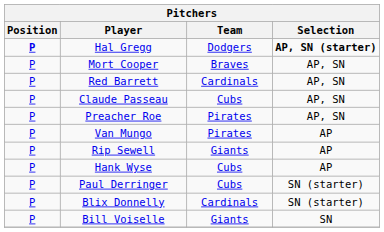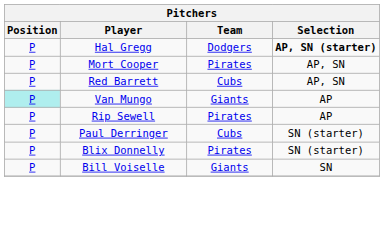 <table class="wikitable" style="font-size: 100%; text-align:right;">
 <tr>
 <th colspan="4">Pitchers</th>
 </tr>
 <tr>
 <th>Position</th>
 <th width="150">Player</th>
 <th width="100">Team</th>
 <th>Selection</th>
 </tr>
 <tr>
-<td align="center"><strong><a href='#'>P</a></strong></td>
+<td align="center"><a href='#'>P</a></td>
 <td align="center"><a href='#'>Hal Gregg</a></td>
 <td align="center"><a href='#'>Dodgers</a></td>
 <td align="center"><strong>AP, SN (starter)</strong></td>
 </tr>
 <tr>
 <td align="center"><a href='#'>P</a></td>
 <td align="center"><a href='#'>Mort Cooper</a></td>
-<td align="center"><a href='#'>Braves</a></td>
+<td align="center"><a href='#'>Pirates</a></td>
 <td align="center">AP, SN</td>
 </tr>
 <tr>
 <td align="center"><a href='#'>P</a></td>
 <td align="center"><a href='#'>Red Barrett</a></td>
-<td align="center"><a href='#'>Cardinals</a></td>
-<td align="center">AP, SN</td>
-</tr>
-<tr>
-<td align="center"><a href='#'>P</a></td>
-<td align="center"><a href='#'>Claude Passeau</a></td>
 <td align="center"><a href='#'>Cubs</a></td>
 <td align="center">AP, SN</td>
 </tr>
 <tr>
-<td align="center"><a href='#'>P</a></td>
-<td align="center"><a href='#'>Preacher Roe</a></td>
-<td align="center"><a href='#'>Pirates</a></td>
-<td align="center">AP, SN</td>
-</tr>
-<tr>
-<td align="center"><a href='#'>P</a></td>
+<td align="center" style="background: paleturquoise;"><a href='#'>P</a></td>
 <td align="center"><a href='#'>Van Mungo</a></td>
-<td align="center"><a href='#'>Pirates</a></td>
+<td align="center"><a href='#'>Giants</a></td>
 <td align="center">AP</td>
 </tr>
 <tr>
 <td align="center"><a href='#'>P</a></td>
 <td align="center"><a href='#'>Rip Sewell</a></td>
-<td align="center"><a href='#'>Giants</a></td>
-<td align="center">AP</td>
-</tr>
-<tr>
-<td align="center"><a href='#'>P</a></td>
-<td align="center"><a href='#'>Hank Wyse</a></td>
-<td align="center"><a href='#'>Cubs</a></td>
+<td align="center"><a href='#'>Pirates</a></td>
 <td align="center">AP</td>
 </tr>
 <tr>
 <td align="center"><a href='#'>P</a></td>
 <td align="center"><a href='#'>Paul Derringer</a></td>
 <td align="center"><a href='#'>Cubs</a></td>
 <td align="center">SN (starter)</td>
 </tr>
 <tr>
 <td align="center"><a href='#'>P</a></td>
 <td align="center"><a href='#'>Blix Donnelly</a></td>
-<td align="center"><a href='#'>Cardinals</a></td>
+<td align="center"><a href='#'>Pirates</a></td>
 <td align="center">SN (starter)</td>
 </tr>
 <tr>
 <td align="center"><a href='#'>P</a></td>
 <td align="center"><a href='#'>Bill Voiselle</a></td>
 <td align="center"><a href='#'>Giants</a></td>
 <td align="center">SN</td>
 </tr>
 <tr>
 </tr>
 </table>
